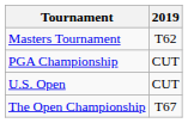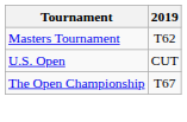 <table class="wikitable" style="font-size:95%;text-align:center;">
 <tr>
 <th>Tournament</th>
 <th>2019</th>
 </tr>
 <tr>
 <td align=left><a href='#'>Masters Tournament</a></td>
 <td>T62</td>
 </tr>
 <tr>
-<td align=left><a href='#'>PGA Championship</a></td>
-<td>CUT</td>
-</tr>
-<tr>
 <td align=left><a href='#'>U.S. Open</a></td>
 <td>CUT</td>
 </tr>
 <tr>
 <td align=left><a href='#'>The Open Championship</a></td>
 <td>T67</td>
 </tr>
 </table>
